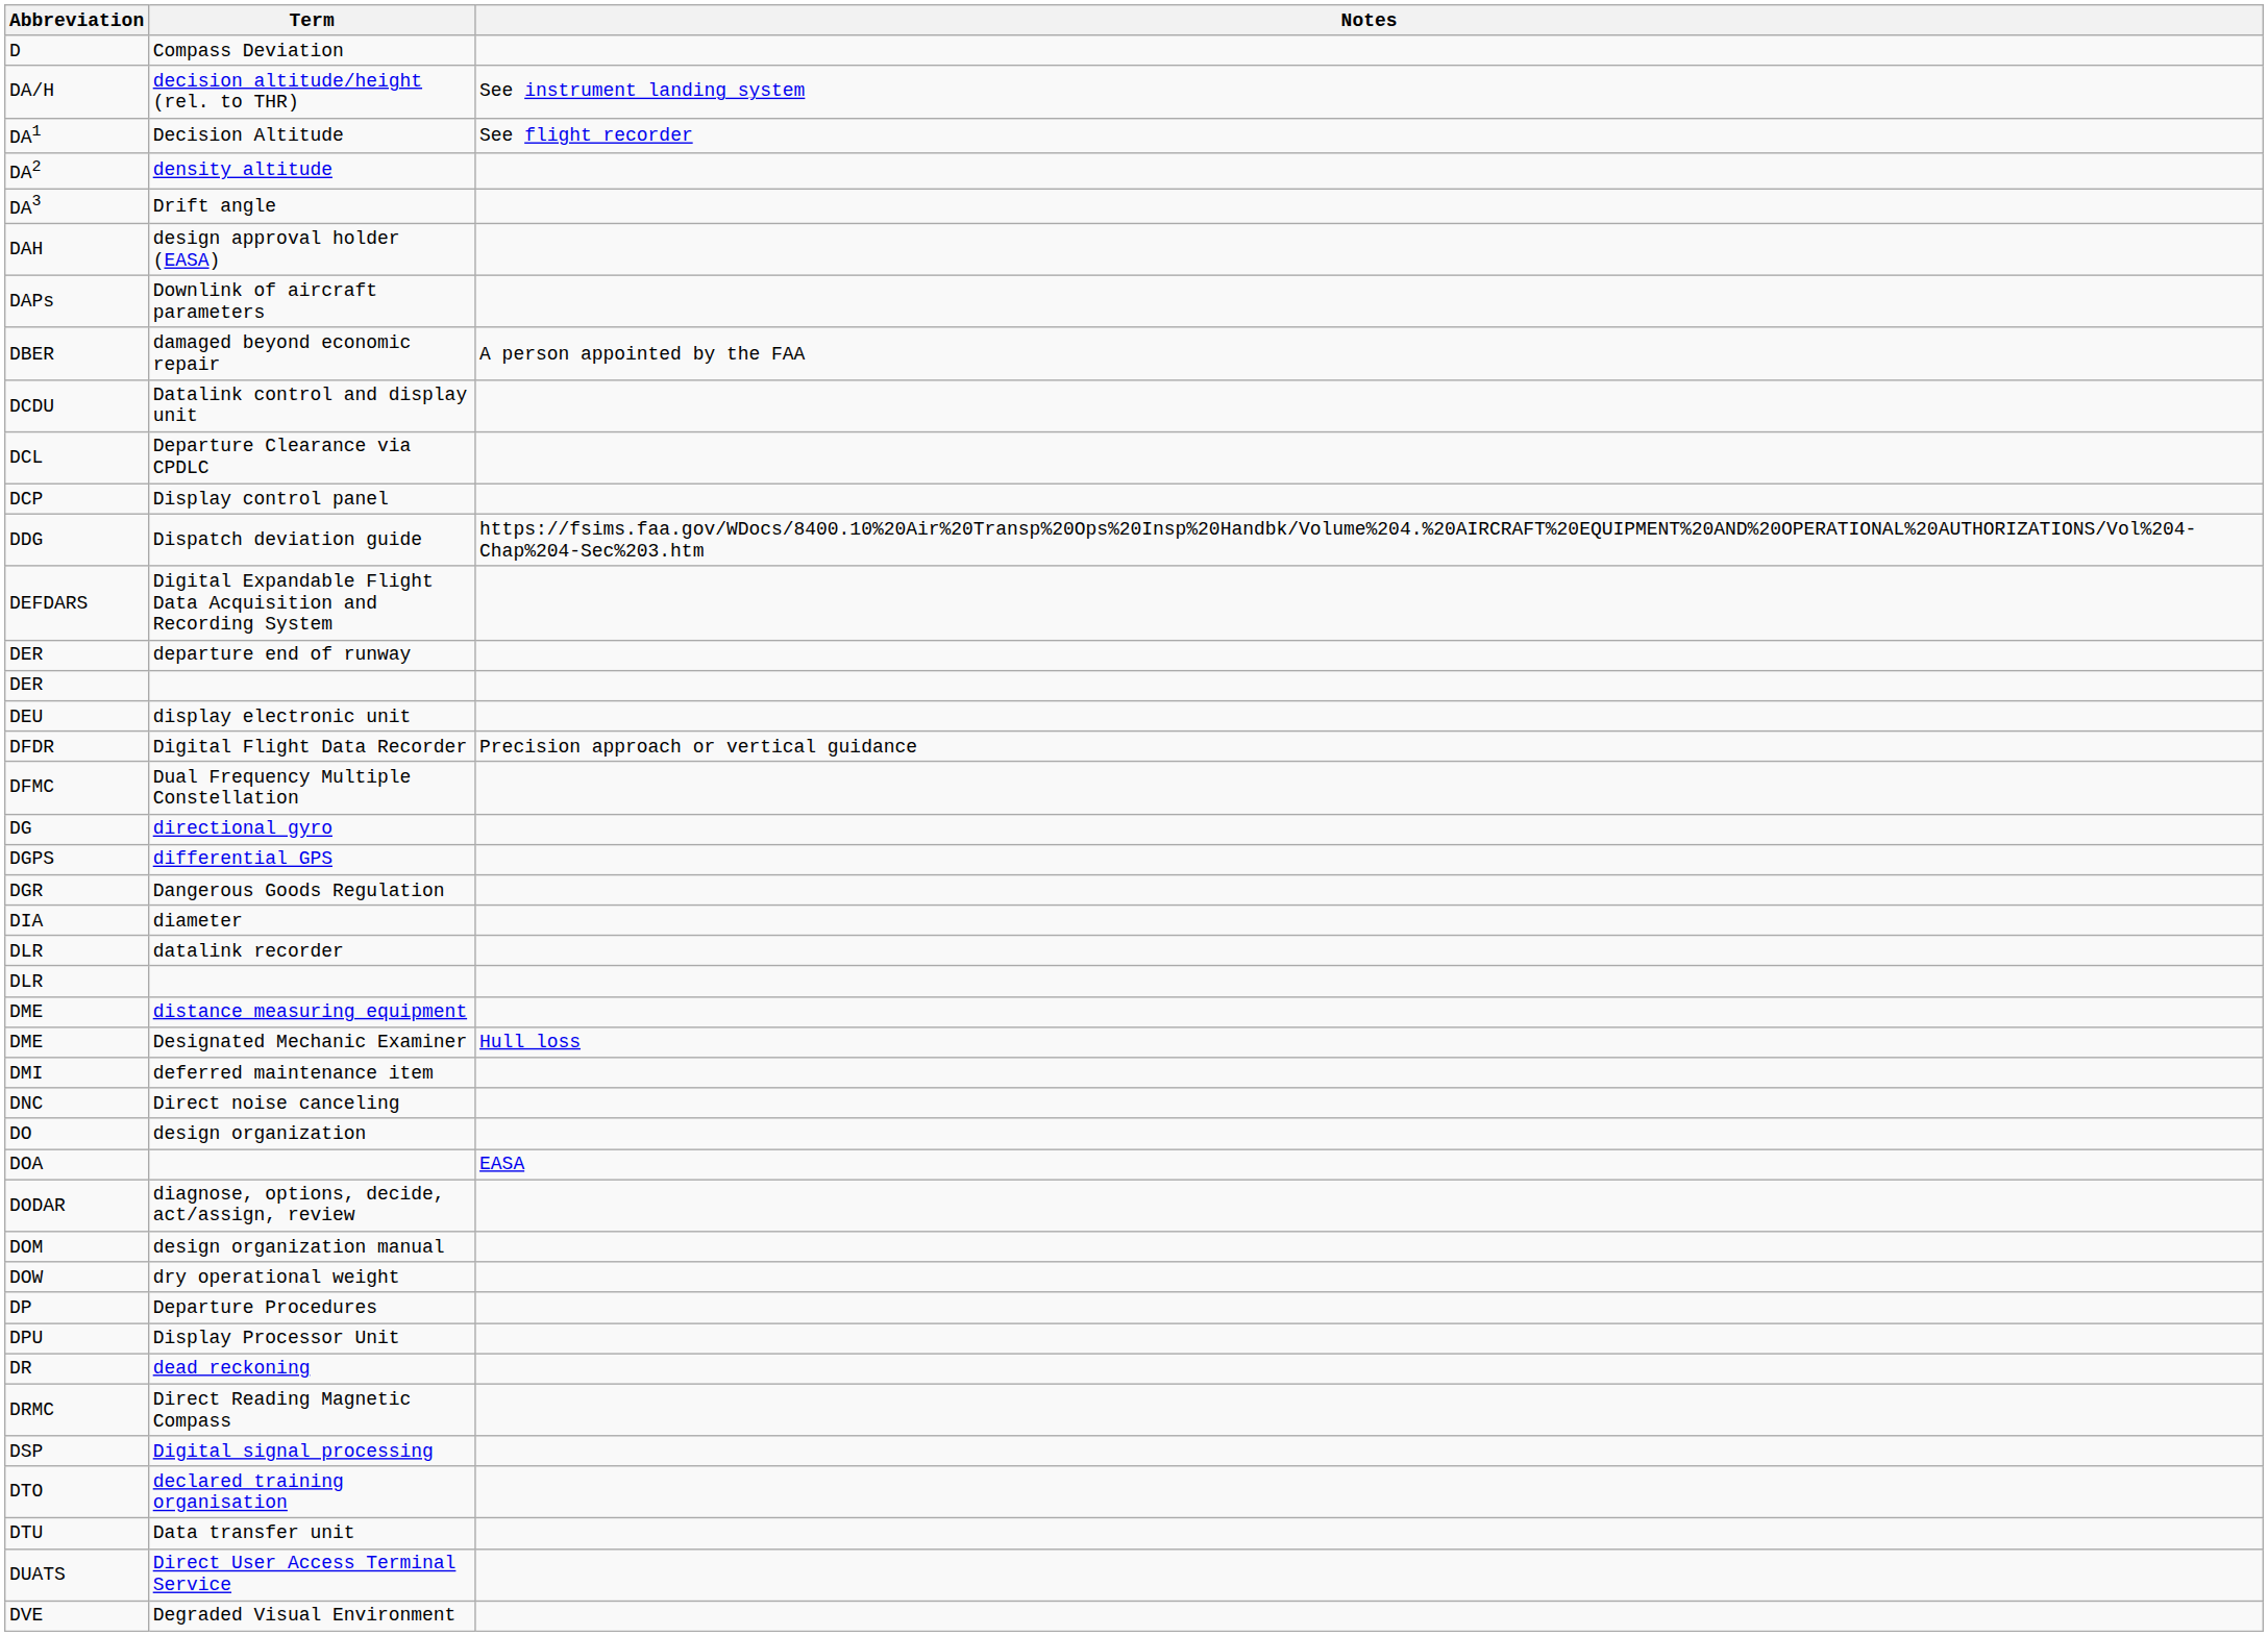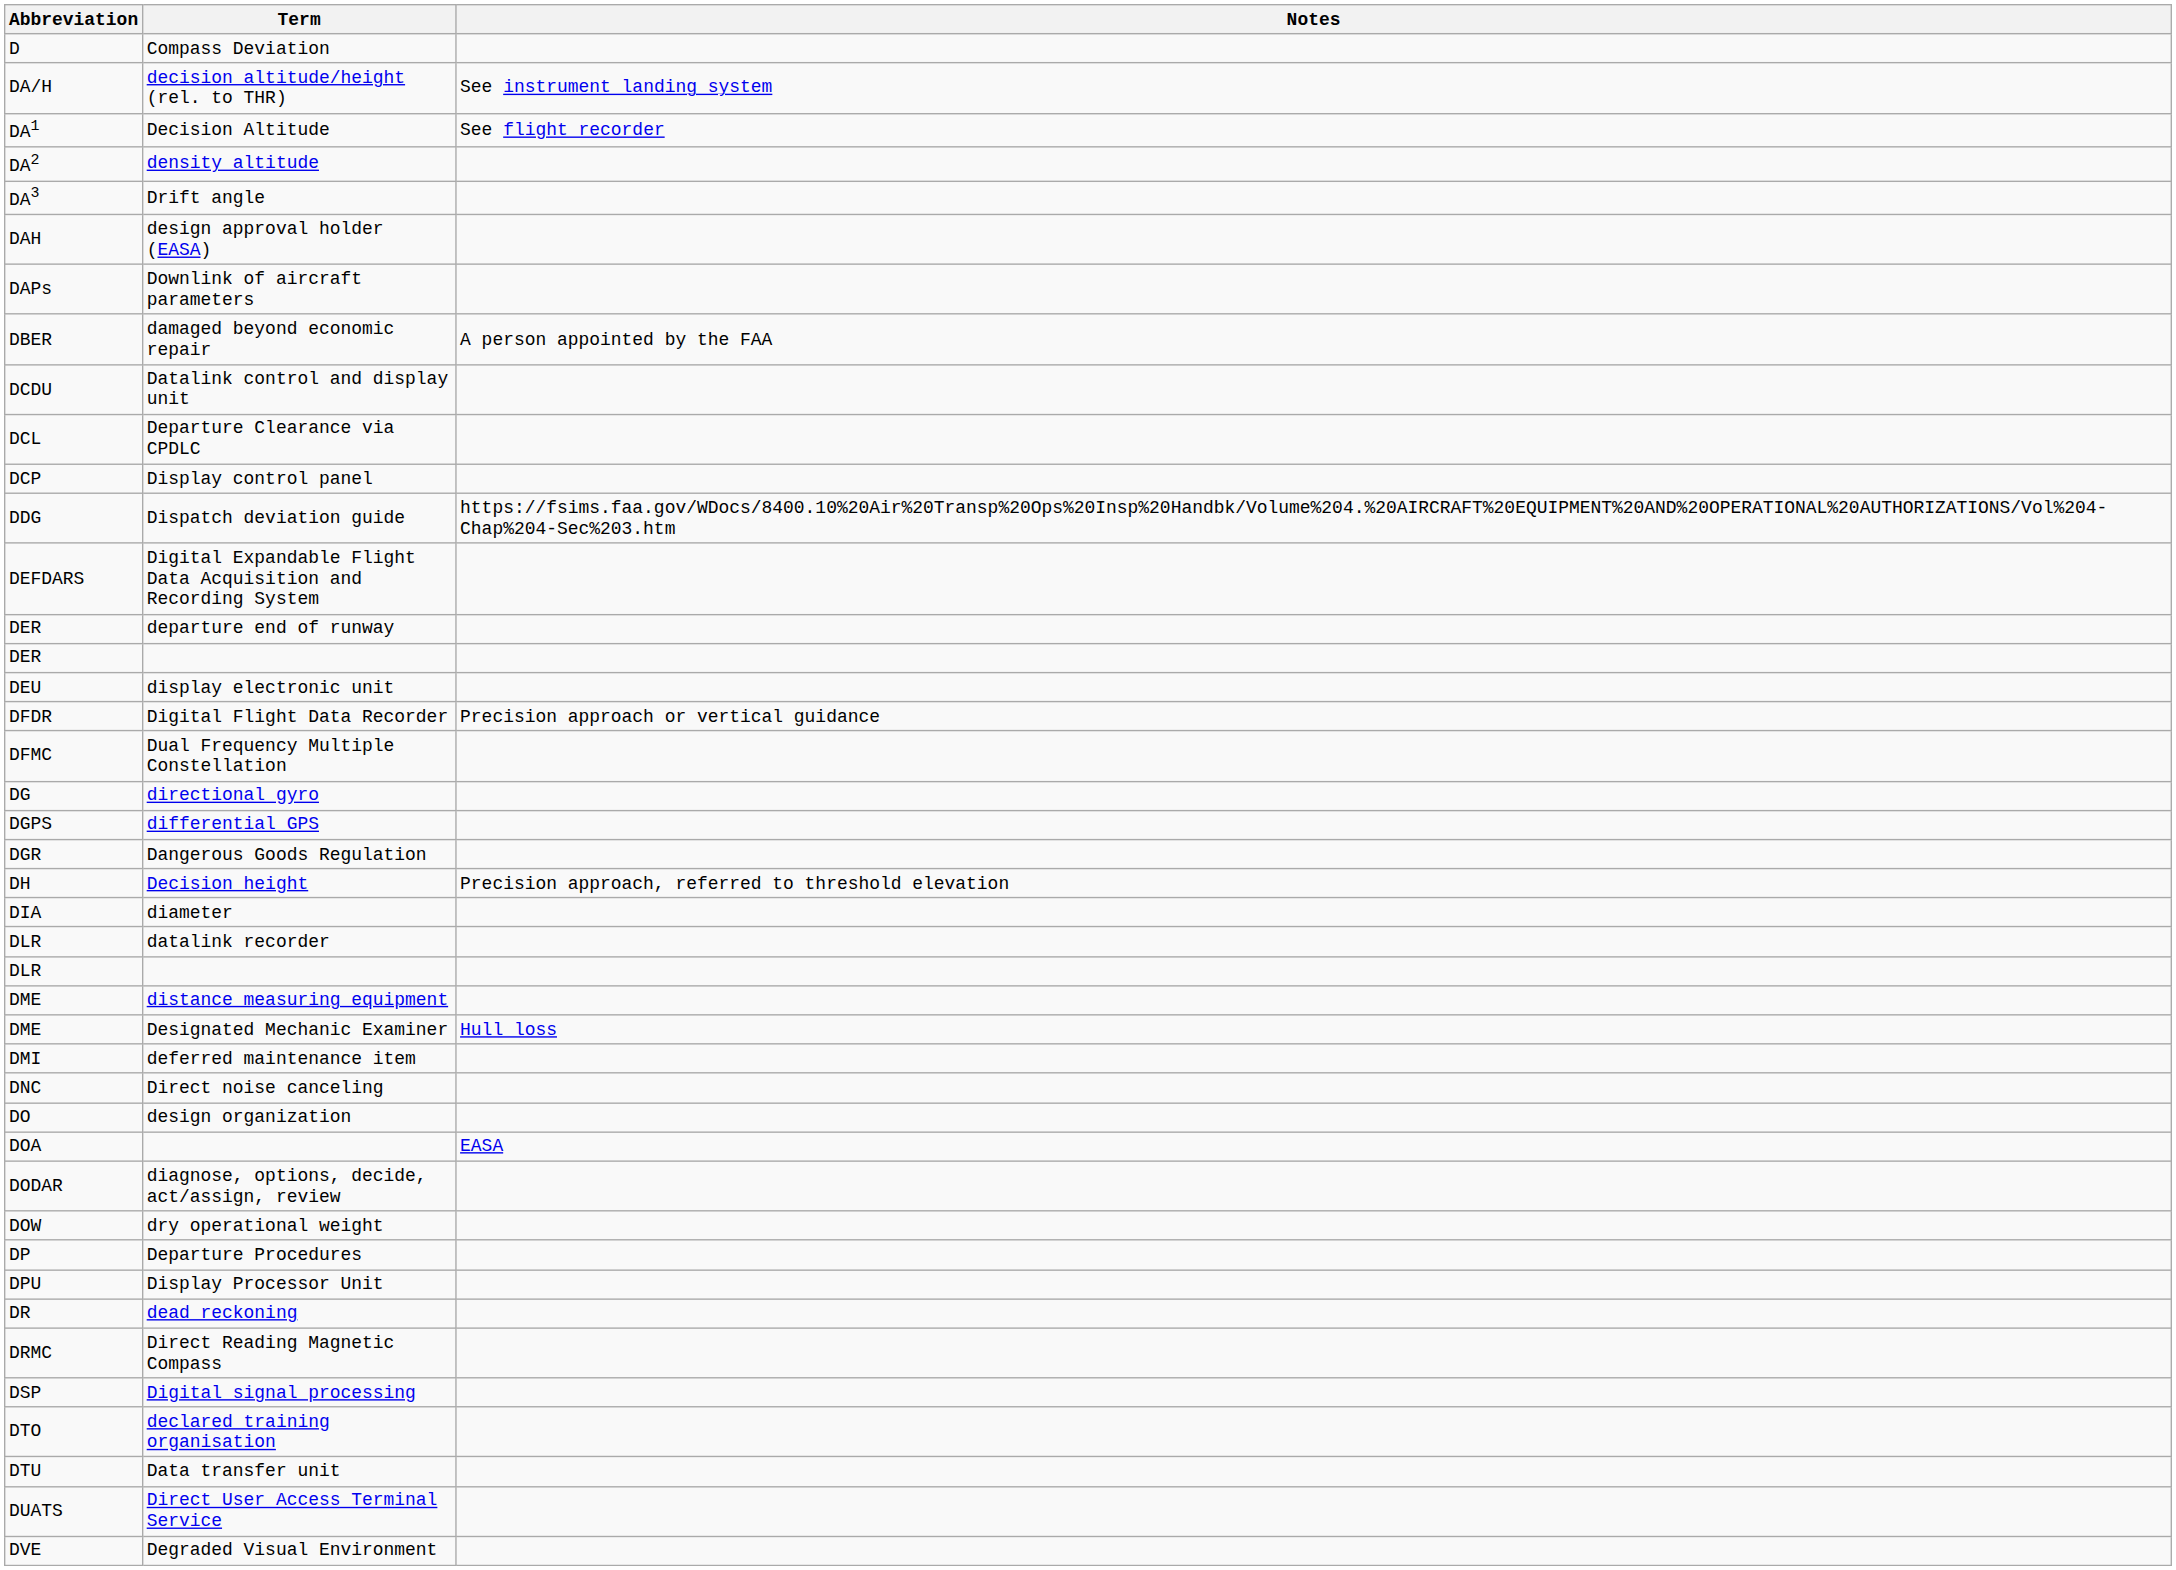 <table class="wikitable">
 <tr>
 <th>Abbreviation</th>
 <th>Term</th>
 <th>Notes</th>
 </tr>
 <tr>
 <td>D</td>
 <td>Compass Deviation</td>
 <td></td>
 </tr>
 <tr>
 <td>DA/H</td>
 <td><a href='#'>decision altitude/height</a> (rel. to THR)</td>
 <td>See <a href='#'>instrument landing system</a></td>
 </tr>
 <tr>
 <td>DA<sup>1</sup></td>
 <td>Decision Altitude</td>
 <td>See <a href='#'>flight recorder</a></td>
 </tr>
 <tr>
 <td>DA<sup>2</sup></td>
 <td><a href='#'>density altitude</a></td>
 <td></td>
 </tr>
 <tr>
 <td>DA<sup>3</sup></td>
 <td>Drift angle</td>
 <td></td>
 </tr>
 <tr>
 <td>DAH</td>
 <td>design approval holder (<a href='#'>EASA</a>)</td>
 <td></td>
 </tr>
 <tr>
 <td>DAPs</td>
 <td>Downlink of aircraft parameters</td>
 <td></td>
 </tr>
 <tr>
 <td>DBER</td>
 <td>damaged beyond economic repair</td>
 <td>A person appointed by the FAA</td>
 </tr>
 <tr>
 <td>DCDU</td>
 <td>Datalink control and display unit</td>
 <td></td>
 </tr>
 <tr>
 <td>DCL</td>
 <td>Departure Clearance via CPDLC</td>
 <td></td>
 </tr>
 <tr>
 <td>DCP</td>
 <td>Display control panel</td>
 <td></td>
 </tr>
 <tr>
 <td>DDG</td>
 <td>Dispatch deviation guide</td>
 <td>https://fsims.faa.gov/WDocs/8400.10%20Air%20Transp%20Ops%20Insp%20Handbk/Volume%204.%20AIRCRAFT%20EQUIPMENT%20AND%20OPERATIONAL%20AUTHORIZATIONS/Vol%204-Chap%204-Sec%203.htm</td>
 </tr>
 <tr>
 <td>DEFDARS</td>
 <td>Digital Expandable Flight Data Acquisition and Recording System</td>
 <td></td>
 </tr>
 <tr>
 <td>DER</td>
 <td>departure end of runway</td>
 <td></td>
 </tr>
 <tr>
 <td>DER</td>
 <td></td>
 <td></td>
 </tr>
 <tr>
 <td>DEU</td>
 <td>display electronic unit</td>
 <td></td>
 </tr>
 <tr>
 <td>DFDR</td>
 <td>Digital Flight Data Recorder</td>
 <td>Precision approach or vertical guidance</td>
 </tr>
 <tr>
 <td>DFMC</td>
 <td>Dual Frequency Multiple Constellation</td>
 <td></td>
 </tr>
 <tr>
 <td>DG</td>
 <td><a href='#'>directional gyro</a></td>
 <td></td>
 </tr>
 <tr>
 <td>DGPS</td>
 <td><a href='#'>differential GPS</a></td>
 <td></td>
 </tr>
 <tr>
 <td>DGR</td>
 <td>Dangerous Goods Regulation</td>
 <td></td>
 </tr>
 <tr>
+<td>DH</td>
+<td><a href='#'>Decision height</a></td>
+<td>Precision approach, referred to threshold elevation</td>
+</tr>
+<tr>
 <td>DIA</td>
 <td>diameter</td>
 <td></td>
 </tr>
 <tr>
 <td>DLR</td>
 <td>datalink recorder</td>
 <td></td>
 </tr>
 <tr>
 <td>DLR</td>
 <td></td>
 <td></td>
 </tr>
 <tr>
 <td>DME</td>
 <td><a href='#'>distance measuring equipment</a></td>
 <td></td>
 </tr>
 <tr>
 <td>DME</td>
 <td>Designated Mechanic Examiner</td>
 <td><a href='#'>Hull loss</a></td>
 </tr>
 <tr>
 <td>DMI</td>
 <td>deferred maintenance item</td>
 <td></td>
 </tr>
 <tr>
 <td>DNC</td>
 <td>Direct noise canceling</td>
 <td></td>
 </tr>
 <tr>
 <td>DO</td>
 <td>design organization</td>
 <td></td>
 </tr>
 <tr>
 <td>DOA</td>
 <td></td>
 <td><a href='#'>EASA</a></td>
 </tr>
 <tr>
 <td>DODAR</td>
 <td>diagnose, options, decide, act/assign, review</td>
-<td></td>
-</tr>
-<tr>
-<td>DOM</td>
-<td>design organization manual</td>
 <td></td>
 </tr>
 <tr>
 <td>DOW</td>
 <td>dry operational weight</td>
 <td></td>
 </tr>
 <tr>
 <td>DP</td>
 <td>Departure Procedures</td>
 <td></td>
 </tr>
 <tr>
 <td>DPU</td>
 <td>Display Processor Unit</td>
 <td></td>
 </tr>
 <tr>
 <td>DR</td>
 <td><a href='#'>dead reckoning</a></td>
 <td></td>
 </tr>
 <tr>
 <td>DRMC</td>
 <td>Direct Reading Magnetic Compass</td>
 <td></td>
 </tr>
 <tr>
 <td>DSP</td>
 <td><a href='#'>Digital signal processing</a></td>
 <td></td>
 </tr>
 <tr>
 <td>DTO</td>
 <td><a href='#'>declared training organisation</a></td>
 <td></td>
 </tr>
 <tr>
 <td>DTU</td>
 <td>Data transfer unit</td>
 <td></td>
 </tr>
 <tr>
 <td>DUATS</td>
 <td><a href='#'>Direct User Access Terminal Service</a></td>
 <td></td>
 </tr>
 <tr>
 <td>DVE</td>
 <td>Degraded Visual Environment</td>
 <td></td>
 </tr>
 </table>
